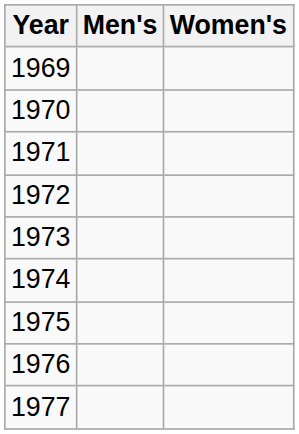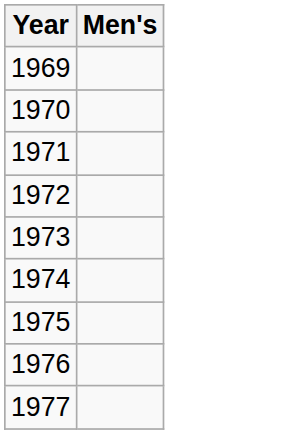 <table class="wikitable">
 <tr>
 <th>Year</th>
 <th>Men's</th>
-<th>Women's</th>
 </tr>
 <tr>
 <td>1969</td>
-<td></td>
 <td></td>
 </tr>
 <tr>
 <td>1970</td>
 <td></td>
-<td></td>
 </tr>
 <tr>
 <td>1971</td>
-<td></td>
 <td></td>
 </tr>
 <tr>
 <td>1972</td>
 <td></td>
-<td></td>
 </tr>
 <tr>
 <td>1973</td>
-<td></td>
 <td></td>
 </tr>
 <tr>
 <td>1974</td>
 <td></td>
-<td></td>
 </tr>
 <tr>
 <td>1975</td>
-<td></td>
 <td></td>
 </tr>
 <tr>
 <td>1976</td>
 <td></td>
-<td></td>
 </tr>
 <tr>
 <td>1977</td>
 <td></td>
-<td></td>
 </tr>
 </table>
